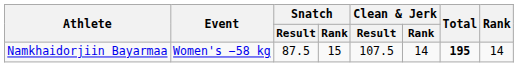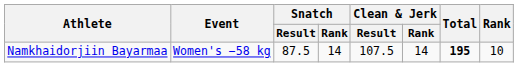 <table class="wikitable" style="font-size:90%">
 <tr>
 <th rowspan="2">Athlete</th>
 <th rowspan="2">Event</th>
 <th colspan="2">Snatch</th>
 <th colspan="2">Clean & Jerk</th>
 <th rowspan="2">Total</th>
 <th rowspan="2">Rank</th>
 </tr>
 <tr style="font-size:95%">
 <th>Result</th>
 <th>Rank</th>
 <th>Result</th>
 <th>Rank</th>
 </tr>
 <tr align=center>
 <td align=left><a href='#'>Namkhaidorjiin Bayarmaa</a></td>
 <td align=left><a href='#'>Women's −58 kg</a></td>
 <td>87.5</td>
-<td>15</td>
+<td>14</td>
 <td>107.5</td>
 <td>14</td>
 <td><strong>195</strong></td>
-<td>14</td>
+<td>10</td>
 </tr>
 </table>
